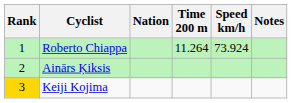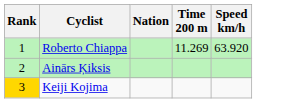 <table class="wikitable sortable" style="text-align:center">
 <tr>
 <th>Rank</th>
 <th>Cyclist</th>
 <th>Nation</th>
 <th>Time<br>200 m</th>
 <th>Speed<br>km/h</th>
-<th>Notes</th>
 </tr>
 <tr bgcolor=bbf3bb>
 <td>1</td>
 <td align=left><a href='#'>Roberto Chiappa</a></td>
 <td align=left></td>
-<td>11.264</td>
-<td>73.924</td>
-<td></td>
+<td>11.269</td>
+<td>63.920</td>
 </tr>
 <tr bgcolor=bbf3bb>
 <td>2</td>
 <td align=left><a href='#'>Ainārs Ķiksis</a></td>
 <td align=left></td>
-<td></td>
 <td></td>
 <td></td>
 </tr>
 <tr>
 <td style="background: gold;">3</td>
 <td align=left><a href='#'>Keiji Kojima</a></td>
 <td align=left></td>
 <td></td>
 <td></td>
-<td></td>
 </tr>
 </table>
